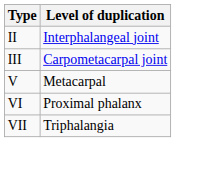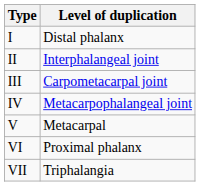 <table class="wikitable">
 <tr>
 <th>Type</th>
 <th>Level of duplication</th>
+</tr>
+<tr>
+<td>I</td>
+<td>Distal phalanx</td>
 </tr>
 <tr>
 <td>II</td>
 <td><a href='#'>Interphalangeal joint</a></td>
 </tr>
 <tr>
 <td>III</td>
 <td><a href='#'>Carpometacarpal joint</a></td>
+</tr>
+<tr>
+<td>IV</td>
+<td><a href='#'>Metacarpophalangeal joint</a></td>
 </tr>
 <tr>
 <td>V</td>
 <td>Metacarpal</td>
 </tr>
 <tr>
 <td>VI</td>
 <td>Proximal phalanx</td>
 </tr>
 <tr>
 <td>VII</td>
 <td>Triphalangia</td>
 </tr>
 </table>
